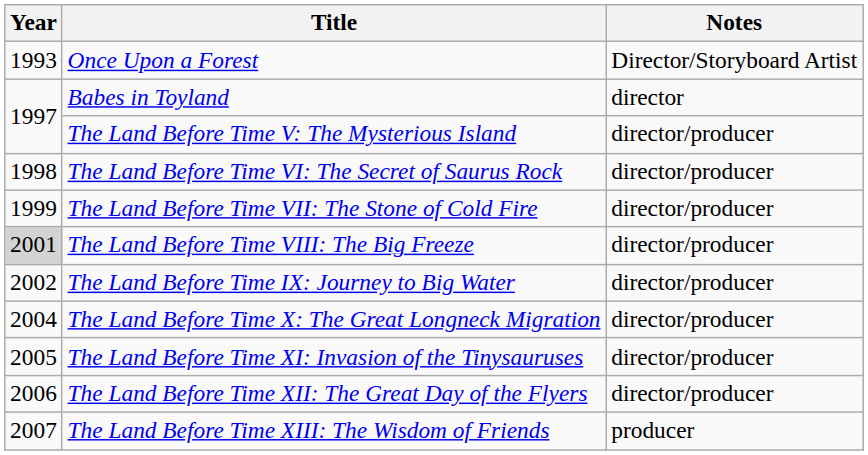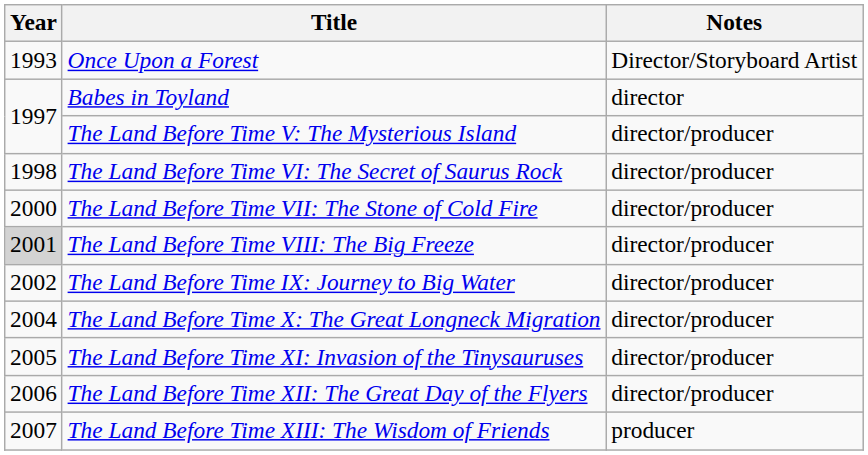 <table class="wikitable sortable">
 <tr>
 <th>Year</th>
 <th>Title</th>
 <th>Notes</th>
 </tr>
 <tr>
 <td>1993</td>
 <td><em><a href='#'>Once Upon a Forest</a></em></td>
 <td>Director/Storyboard Artist</td>
 </tr>
 <tr>
 <td rowspan=2>1997</td>
 <td><em><a href='#'>Babes in Toyland</a></em></td>
 <td>director</td>
 </tr>
 <tr>
 <td><em><a href='#'>The Land Before Time V: The Mysterious Island</a></em></td>
 <td>director/producer</td>
 </tr>
 <tr>
 <td>1998</td>
 <td><em><a href='#'>The Land Before Time VI: The Secret of Saurus Rock</a></em></td>
 <td>director/producer</td>
 </tr>
 <tr>
-<td>1999</td>
+<td>2000</td>
 <td><em><a href='#'>The Land Before Time VII: The Stone of Cold Fire</a></em></td>
 <td>director/producer</td>
 </tr>
 <tr>
 <td style="background: lightgrey;">2001</td>
 <td><em><a href='#'>The Land Before Time VIII: The Big Freeze</a></em></td>
 <td>director/producer</td>
 </tr>
 <tr>
 <td>2002</td>
 <td><em><a href='#'>The Land Before Time IX: Journey to Big Water</a></em></td>
 <td>director/producer</td>
 </tr>
 <tr>
 <td>2004</td>
 <td><em><a href='#'>The Land Before Time X: The Great Longneck Migration</a></em></td>
 <td>director/producer</td>
 </tr>
 <tr>
 <td>2005</td>
 <td><em><a href='#'>The Land Before Time XI: Invasion of the Tinysauruses</a></em></td>
 <td>director/producer</td>
 </tr>
 <tr>
 <td>2006</td>
 <td><em><a href='#'>The Land Before Time XII: The Great Day of the Flyers</a></em></td>
 <td>director/producer</td>
 </tr>
 <tr>
 <td>2007</td>
 <td><em><a href='#'>The Land Before Time XIII: The Wisdom of Friends</a></em></td>
 <td>producer</td>
 </tr>
 </table>
